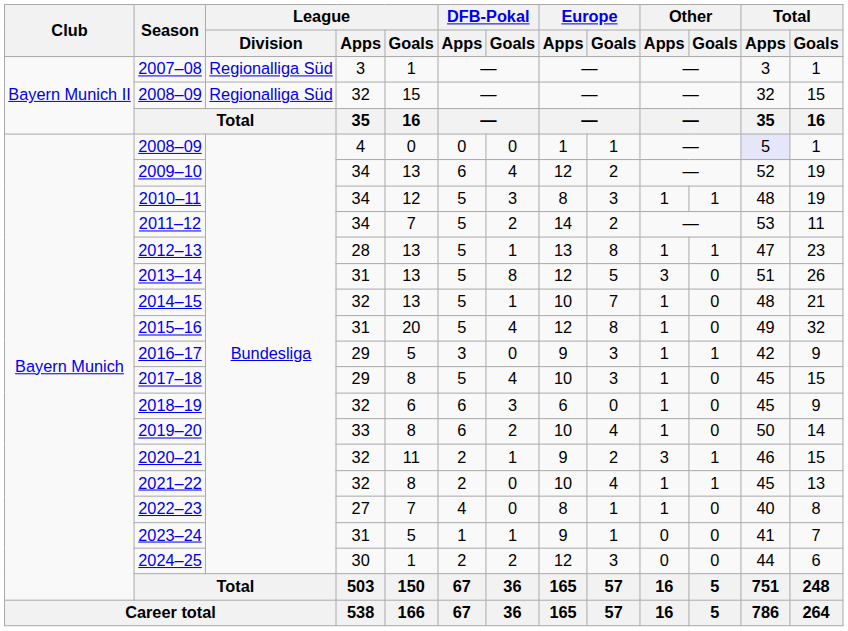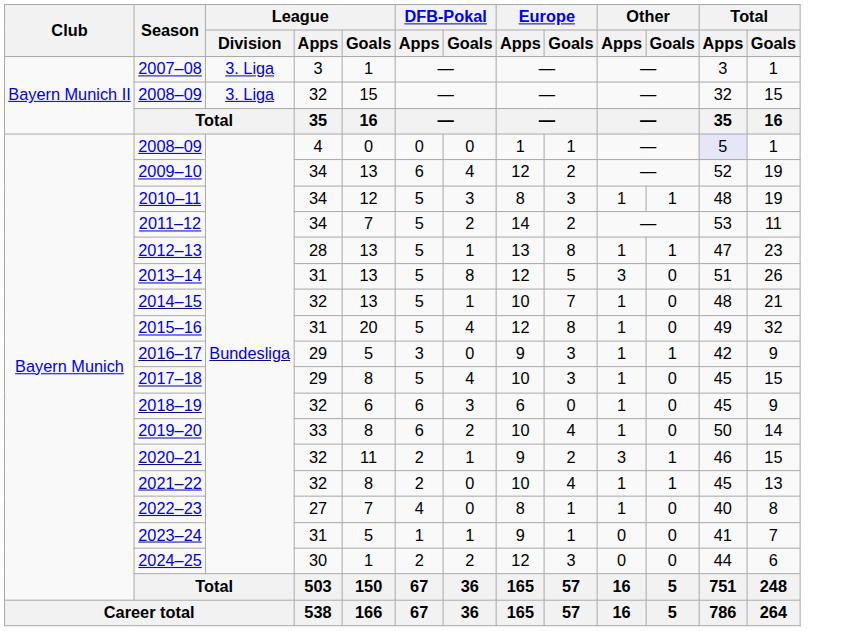 <table class="wikitable" style="text-align:center">
 <tr>
 <th rowspan="2">Club</th>
 <th rowspan="2">Season</th>
 <th colspan="3">League</th>
 <th colspan="2"><a href='#'>DFB-Pokal</a></th>
 <th colspan="2"><a href='#'>Europe</a></th>
 <th colspan="2">Other</th>
 <th colspan="2">Total</th>
 </tr>
 <tr>
 <th>Division</th>
 <th>Apps</th>
 <th>Goals</th>
 <th>Apps</th>
 <th>Goals</th>
 <th>Apps</th>
 <th>Goals</th>
 <th>Apps</th>
 <th>Goals</th>
 <th>Apps</th>
 <th>Goals</th>
 </tr>
 <tr>
 <td rowspan="3"><a href='#'>Bayern Munich II</a></td>
 <td><a href='#'>2007–08</a></td>
-<td><a href='#'>Regionalliga Süd</a></td>
+<td><a href='#'>3. Liga</a></td>
 <td>3</td>
 <td>1</td>
 <td colspan="2">—</td>
 <td colspan="2">—</td>
 <td colspan="2">—</td>
 <td>3</td>
 <td>1</td>
 </tr>
 <tr>
 <td><a href='#'>2008–09</a></td>
-<td><a href='#'>Regionalliga Süd</a></td>
+<td><a href='#'>3. Liga</a></td>
 <td>32</td>
 <td>15</td>
 <td colspan="2">—</td>
 <td colspan="2">—</td>
 <td colspan="2">—</td>
 <td>32</td>
 <td>15</td>
 </tr>
 <tr>
 <th colspan="2">Total</th>
 <th>35</th>
 <th>16</th>
 <th colspan="2">—</th>
 <th colspan="2">—</th>
 <th colspan="2">—</th>
 <th>35</th>
 <th>16</th>
 </tr>
 <tr>
 <td rowspan="18"><a href='#'>Bayern Munich</a></td>
 <td><a href='#'>2008–09</a></td>
 <td rowspan="17"><a href='#'>Bundesliga</a></td>
 <td>4</td>
 <td>0</td>
 <td>0</td>
 <td>0</td>
 <td>1</td>
 <td>1</td>
 <td colspan="2">—</td>
 <td style="background: lavender;">5</td>
 <td>1</td>
 </tr>
 <tr>
 <td><a href='#'>2009–10</a></td>
 <td>34</td>
 <td>13</td>
 <td>6</td>
 <td>4</td>
 <td>12</td>
 <td>2</td>
 <td colspan="2">—</td>
 <td>52</td>
 <td>19</td>
 </tr>
 <tr>
 <td><a href='#'>2010–11</a></td>
 <td>34</td>
 <td>12</td>
 <td>5</td>
 <td>3</td>
 <td>8</td>
 <td>3</td>
 <td>1</td>
 <td>1</td>
 <td>48</td>
 <td>19</td>
 </tr>
 <tr>
 <td><a href='#'>2011–12</a></td>
 <td>34</td>
 <td>7</td>
 <td>5</td>
 <td>2</td>
 <td>14</td>
 <td>2</td>
 <td colspan="2">—</td>
 <td>53</td>
 <td>11</td>
 </tr>
 <tr>
 <td><a href='#'>2012–13</a></td>
 <td>28</td>
 <td>13</td>
 <td>5</td>
 <td>1</td>
 <td>13</td>
 <td>8</td>
 <td>1</td>
 <td>1</td>
 <td>47</td>
 <td>23</td>
 </tr>
 <tr>
 <td><a href='#'>2013–14</a></td>
 <td>31</td>
 <td>13</td>
 <td>5</td>
 <td>8</td>
 <td>12</td>
 <td>5</td>
 <td>3</td>
 <td>0</td>
 <td>51</td>
 <td>26</td>
 </tr>
 <tr>
 <td><a href='#'>2014–15</a></td>
 <td>32</td>
 <td>13</td>
 <td>5</td>
 <td>1</td>
 <td>10</td>
 <td>7</td>
 <td>1</td>
 <td>0</td>
 <td>48</td>
 <td>21</td>
 </tr>
 <tr>
 <td><a href='#'>2015–16</a></td>
 <td>31</td>
 <td>20</td>
 <td>5</td>
 <td>4</td>
 <td>12</td>
 <td>8</td>
 <td>1</td>
 <td>0</td>
 <td>49</td>
 <td>32</td>
 </tr>
 <tr>
 <td><a href='#'>2016–17</a></td>
 <td>29</td>
 <td>5</td>
 <td>3</td>
 <td>0</td>
 <td>9</td>
 <td>3</td>
 <td>1</td>
 <td>1</td>
 <td>42</td>
 <td>9</td>
 </tr>
 <tr>
 <td><a href='#'>2017–18</a></td>
 <td>29</td>
 <td>8</td>
 <td>5</td>
 <td>4</td>
 <td>10</td>
 <td>3</td>
 <td>1</td>
 <td>0</td>
 <td>45</td>
 <td>15</td>
 </tr>
 <tr>
 <td><a href='#'>2018–19</a></td>
 <td>32</td>
 <td>6</td>
 <td>6</td>
 <td>3</td>
 <td>6</td>
 <td>0</td>
 <td>1</td>
 <td>0</td>
 <td>45</td>
 <td>9</td>
 </tr>
 <tr>
 <td><a href='#'>2019–20</a></td>
 <td>33</td>
 <td>8</td>
 <td>6</td>
 <td>2</td>
 <td>10</td>
 <td>4</td>
 <td>1</td>
 <td>0</td>
 <td>50</td>
 <td>14</td>
 </tr>
 <tr>
 <td><a href='#'>2020–21</a></td>
 <td>32</td>
 <td>11</td>
 <td>2</td>
 <td>1</td>
 <td>9</td>
 <td>2</td>
 <td>3</td>
 <td>1</td>
 <td>46</td>
 <td>15</td>
 </tr>
 <tr>
 <td><a href='#'>2021–22</a></td>
 <td>32</td>
 <td>8</td>
 <td>2</td>
 <td>0</td>
 <td>10</td>
 <td>4</td>
 <td>1</td>
 <td>1</td>
 <td>45</td>
 <td>13</td>
 </tr>
 <tr>
 <td><a href='#'>2022–23</a></td>
 <td>27</td>
 <td>7</td>
 <td>4</td>
 <td>0</td>
 <td>8</td>
 <td>1</td>
 <td>1</td>
 <td>0</td>
 <td>40</td>
 <td>8</td>
 </tr>
 <tr>
 <td><a href='#'>2023–24</a></td>
 <td>31</td>
 <td>5</td>
 <td>1</td>
 <td>1</td>
 <td>9</td>
 <td>1</td>
 <td>0</td>
 <td>0</td>
 <td>41</td>
 <td>7</td>
 </tr>
 <tr>
 <td><a href='#'>2024–25</a></td>
 <td>30</td>
 <td>1</td>
 <td>2</td>
 <td>2</td>
 <td>12</td>
 <td>3</td>
 <td>0</td>
 <td>0</td>
 <td>44</td>
 <td>6</td>
 </tr>
 <tr>
 <th colspan="2">Total</th>
 <th>503</th>
 <th>150</th>
 <th>67</th>
 <th>36</th>
 <th>165</th>
 <th>57</th>
 <th>16</th>
 <th>5</th>
 <th>751</th>
 <th>248</th>
 </tr>
 <tr>
 <th colspan="3">Career total</th>
 <th>538</th>
 <th>166</th>
 <th>67</th>
 <th>36</th>
 <th>165</th>
 <th>57</th>
 <th>16</th>
 <th>5</th>
 <th>786</th>
 <th>264</th>
 </tr>
 </table>
